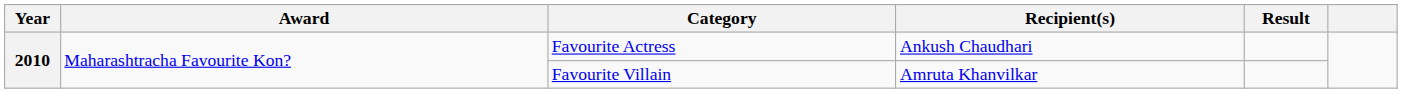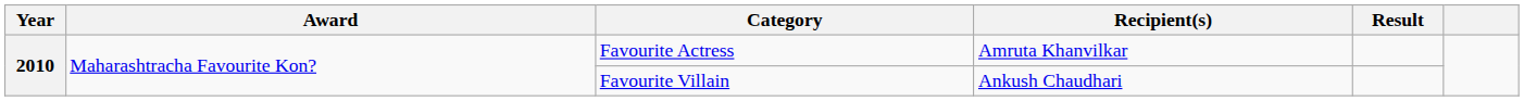 <table class="wikitable plainrowheaders" style="width:80%;">
 <tr>
 <th scope="col" style="width:4%;">Year</th>
 <th scope="col" style="width:35%;">Award</th>
 <th scope="col" style="width:25%;">Category</th>
 <th scope="col" style="width:25%;">Recipient(s)</th>
 <th scope="col" style="width:6%;">Result</th>
 <th scope="col" style="width:5%;"></th>
 </tr>
 <tr>
 <th scope="row" rowspan="2"><strong>2010</strong></th>
 <td rowspan="2"><a href='#'>Maharashtracha Favourite Kon?</a></td>
 <td><a href='#'>Favourite Actress</a></td>
-<td><a href='#'>Ankush Chaudhari</a></td>
+<td><a href='#'>Amruta Khanvilkar</a></td>
 <td></td>
 <td style="text-align:center;" rowspan="2"></td>
 </tr>
 <tr>
 <td><a href='#'>Favourite Villain</a></td>
-<td><a href='#'>Amruta Khanvilkar</a></td>
+<td><a href='#'>Ankush Chaudhari</a></td>
 <td></td>
 </tr>
 </table>
